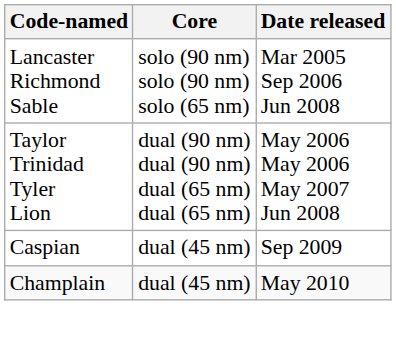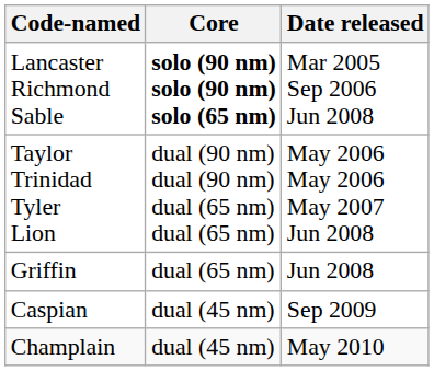 <table class="wikitable" align="center">
 <tr>
 <th>Code-named</th>
 <th>Core</th>
 <th>Date released</th>
 </tr>
 <tr style="background:white">
 <td>Lancaster<br>Richmond<br>Sable</td>
-<td>solo (90 nm)<br>solo (90 nm)<br>solo (65 nm)</td>
+<td><strong>solo (90 nm)<br>solo (90 nm)<br>solo (65 nm)</strong></td>
 <td>Mar 2005<br>Sep 2006<br>Jun 2008</td>
 </tr>
 <tr style="background:white">
 <td>Taylor<br>Trinidad<br>Tyler<br>Lion</td>
 <td>dual (90 nm)<br>dual (90 nm)<br>dual (65 nm)<br>dual (65 nm)</td>
 <td>May 2006<br>May 2006<br>May 2007<br>Jun 2008</td>
+</tr>
+<tr style="background:white">
+<td>Griffin</td>
+<td>dual (65 nm)</td>
+<td>Jun 2008</td>
 </tr>
 <tr style="background:white">
 <td>Caspian</td>
 <td>dual (45 nm)</td>
 <td>Sep 2009</td>
 </tr>
 <tr>
 <td>Champlain</td>
 <td>dual (45 nm)</td>
 <td>May 2010</td>
 </tr>
 </table>
